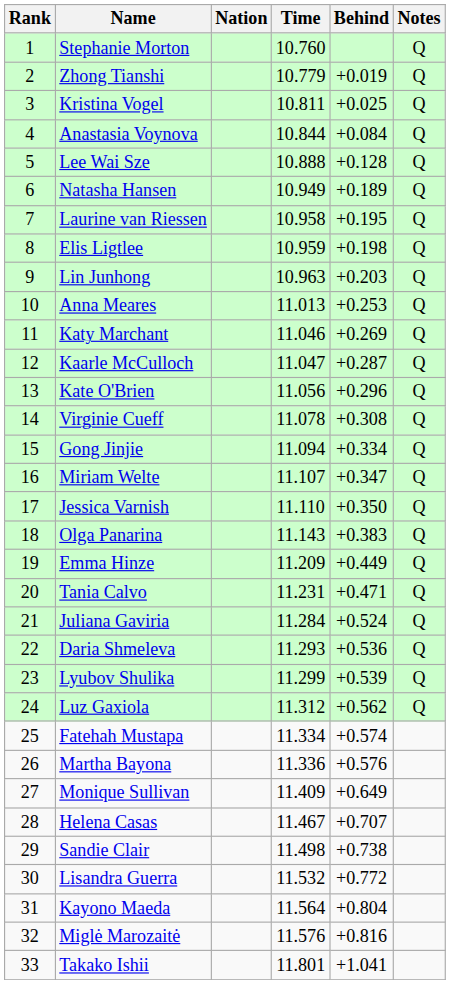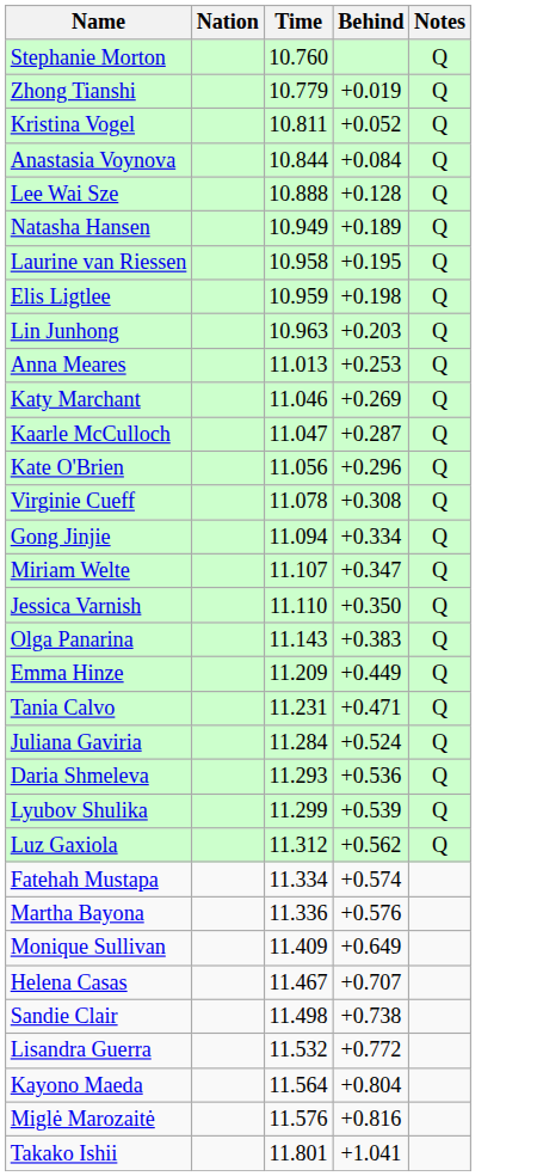 <table class="wikitable sortable" style="text-align:center">
 <tr>
-<th>Rank</th>
 <th>Name</th>
 <th>Nation</th>
 <th>Time</th>
 <th>Behind</th>
 <th>Notes</th>
 </tr>
 <tr bgcolor=ccffcc>
-<td>1</td>
 <td align=left><a href='#'>Stephanie Morton</a></td>
 <td align=left></td>
 <td>10.760</td>
 <td></td>
 <td>Q</td>
 </tr>
 <tr bgcolor=ccffcc>
-<td>2</td>
 <td align=left><a href='#'>Zhong Tianshi</a></td>
 <td align=left></td>
 <td>10.779</td>
 <td>+0.019</td>
 <td>Q</td>
 </tr>
 <tr bgcolor=ccffcc>
-<td>3</td>
 <td align=left><a href='#'>Kristina Vogel</a></td>
 <td align=left></td>
 <td>10.811</td>
-<td>+0.025</td>
+<td>+0.052</td>
 <td>Q</td>
 </tr>
 <tr bgcolor=ccffcc>
-<td>4</td>
 <td align=left><a href='#'>Anastasia Voynova</a></td>
 <td align=left></td>
 <td>10.844</td>
 <td>+0.084</td>
 <td>Q</td>
 </tr>
 <tr bgcolor=ccffcc>
-<td>5</td>
 <td align=left><a href='#'>Lee Wai Sze</a></td>
 <td align=left></td>
 <td>10.888</td>
 <td>+0.128</td>
 <td>Q</td>
 </tr>
 <tr bgcolor=ccffcc>
-<td>6</td>
 <td align=left><a href='#'>Natasha Hansen</a></td>
 <td align=left></td>
 <td>10.949</td>
 <td>+0.189</td>
 <td>Q</td>
 </tr>
 <tr bgcolor=ccffcc>
-<td>7</td>
 <td align=left><a href='#'>Laurine van Riessen</a></td>
 <td align=left></td>
 <td>10.958</td>
 <td>+0.195</td>
 <td>Q</td>
 </tr>
 <tr bgcolor=ccffcc>
-<td>8</td>
 <td align=left><a href='#'>Elis Ligtlee</a></td>
 <td align=left></td>
 <td>10.959</td>
 <td>+0.198</td>
 <td>Q</td>
 </tr>
 <tr bgcolor=ccffcc>
-<td>9</td>
 <td align=left><a href='#'>Lin Junhong</a></td>
 <td align=left></td>
 <td>10.963</td>
 <td>+0.203</td>
 <td>Q</td>
 </tr>
 <tr bgcolor=ccffcc>
-<td>10</td>
 <td align=left><a href='#'>Anna Meares</a></td>
 <td align=left></td>
 <td>11.013</td>
 <td>+0.253</td>
 <td>Q</td>
 </tr>
 <tr bgcolor=ccffcc>
-<td>11</td>
 <td align=left><a href='#'>Katy Marchant</a></td>
 <td align=left></td>
 <td>11.046</td>
 <td>+0.269</td>
 <td>Q</td>
 </tr>
 <tr bgcolor=ccffcc>
-<td>12</td>
 <td align=left><a href='#'>Kaarle McCulloch</a></td>
 <td align=left></td>
 <td>11.047</td>
 <td>+0.287</td>
 <td>Q</td>
 </tr>
 <tr bgcolor=ccffcc>
-<td>13</td>
 <td align=left><a href='#'>Kate O'Brien</a></td>
 <td align=left></td>
 <td>11.056</td>
 <td>+0.296</td>
 <td>Q</td>
 </tr>
 <tr bgcolor=ccffcc>
-<td>14</td>
 <td align=left><a href='#'>Virginie Cueff</a></td>
 <td align=left></td>
 <td>11.078</td>
 <td>+0.308</td>
 <td>Q</td>
 </tr>
 <tr bgcolor=ccffcc>
-<td>15</td>
 <td align=left><a href='#'>Gong Jinjie</a></td>
 <td align=left></td>
 <td>11.094</td>
 <td>+0.334</td>
 <td>Q</td>
 </tr>
 <tr bgcolor=ccffcc>
-<td>16</td>
 <td align=left><a href='#'>Miriam Welte</a></td>
 <td align=left></td>
 <td>11.107</td>
 <td>+0.347</td>
 <td>Q</td>
 </tr>
 <tr bgcolor=ccffcc>
-<td>17</td>
 <td align=left><a href='#'>Jessica Varnish</a></td>
 <td align=left></td>
 <td>11.110</td>
 <td>+0.350</td>
 <td>Q</td>
 </tr>
 <tr bgcolor=ccffcc>
-<td>18</td>
 <td align=left><a href='#'>Olga Panarina</a></td>
 <td align=left></td>
 <td>11.143</td>
 <td>+0.383</td>
 <td>Q</td>
 </tr>
 <tr bgcolor=ccffcc>
-<td>19</td>
 <td align=left><a href='#'>Emma Hinze</a></td>
 <td align=left></td>
 <td>11.209</td>
 <td>+0.449</td>
 <td>Q</td>
 </tr>
 <tr bgcolor=ccffcc>
-<td>20</td>
 <td align=left><a href='#'>Tania Calvo</a></td>
 <td align=left></td>
 <td>11.231</td>
 <td>+0.471</td>
 <td>Q</td>
 </tr>
 <tr bgcolor=ccffcc>
-<td>21</td>
 <td align=left><a href='#'>Juliana Gaviria</a></td>
 <td align=left></td>
 <td>11.284</td>
 <td>+0.524</td>
 <td>Q</td>
 </tr>
 <tr bgcolor=ccffcc>
-<td>22</td>
 <td align=left><a href='#'>Daria Shmeleva</a></td>
 <td align=left></td>
 <td>11.293</td>
 <td>+0.536</td>
 <td>Q</td>
 </tr>
 <tr bgcolor=ccffcc>
-<td>23</td>
 <td align=left><a href='#'>Lyubov Shulika</a></td>
 <td align=left></td>
 <td>11.299</td>
 <td>+0.539</td>
 <td>Q</td>
 </tr>
 <tr bgcolor=ccffcc>
-<td>24</td>
 <td align=left><a href='#'>Luz Gaxiola</a></td>
 <td align=left></td>
 <td>11.312</td>
 <td>+0.562</td>
 <td>Q</td>
 </tr>
 <tr>
-<td>25</td>
 <td align=left><a href='#'>Fatehah Mustapa</a></td>
 <td align=left></td>
 <td>11.334</td>
 <td>+0.574</td>
 <td></td>
 </tr>
 <tr>
-<td>26</td>
 <td align=left><a href='#'>Martha Bayona</a></td>
 <td align=left></td>
 <td>11.336</td>
 <td>+0.576</td>
 <td></td>
 </tr>
 <tr>
-<td>27</td>
 <td align=left><a href='#'>Monique Sullivan</a></td>
 <td align=left></td>
 <td>11.409</td>
 <td>+0.649</td>
 <td></td>
 </tr>
 <tr>
-<td>28</td>
 <td align=left><a href='#'>Helena Casas</a></td>
 <td align=left></td>
 <td>11.467</td>
 <td>+0.707</td>
 <td></td>
 </tr>
 <tr>
-<td>29</td>
 <td align=left><a href='#'>Sandie Clair</a></td>
 <td align=left></td>
 <td>11.498</td>
 <td>+0.738</td>
 <td></td>
 </tr>
 <tr>
-<td>30</td>
 <td align=left><a href='#'>Lisandra Guerra</a></td>
 <td align=left></td>
 <td>11.532</td>
 <td>+0.772</td>
 <td></td>
 </tr>
 <tr>
-<td>31</td>
 <td align=left><a href='#'>Kayono Maeda</a></td>
 <td align=left></td>
 <td>11.564</td>
 <td>+0.804</td>
 <td></td>
 </tr>
 <tr>
-<td>32</td>
 <td align=left><a href='#'>Miglė Marozaitė</a></td>
 <td align=left></td>
 <td>11.576</td>
 <td>+0.816</td>
 <td></td>
 </tr>
 <tr>
-<td>33</td>
 <td align=left><a href='#'>Takako Ishii</a></td>
 <td align=left></td>
 <td>11.801</td>
 <td>+1.041</td>
 <td></td>
 </tr>
 </table>
